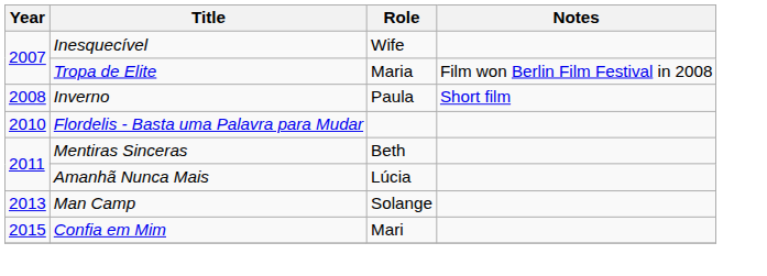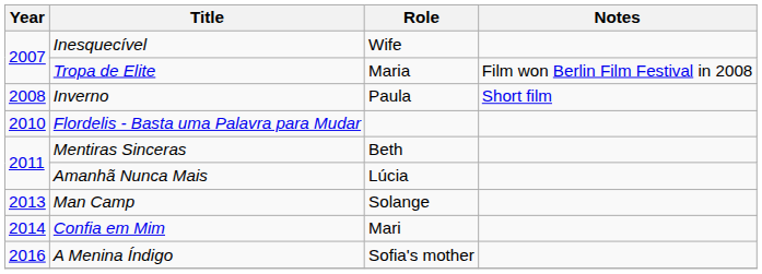 <table class="wikitable">
 <tr>
 <th>Year</th>
 <th>Title</th>
 <th>Role</th>
 <th>Notes</th>
 </tr>
 <tr>
 <td rowspan="2"><a href='#'>2007</a></td>
 <td><em>Inesquecível</em></td>
 <td>Wife</td>
 <td></td>
 </tr>
 <tr>
 <td><em><a href='#'>Tropa de Elite</a></em></td>
 <td>Maria</td>
 <td>Film won <a href='#'>Berlin Film Festival</a> in 2008</td>
 </tr>
 <tr>
 <td><a href='#'>2008</a></td>
 <td><em>Inverno</em></td>
 <td>Paula</td>
 <td><a href='#'>Short film</a></td>
 </tr>
 <tr>
 <td><a href='#'>2010</a></td>
 <td><em><a href='#'>Flordelis - Basta uma Palavra para Mudar</a></em></td>
 <td></td>
 <td></td>
 </tr>
 <tr>
 <td rowspan="2"><a href='#'>2011</a></td>
 <td><em>Mentiras Sinceras</em></td>
 <td>Beth</td>
 <td></td>
 </tr>
 <tr>
 <td><em>Amanhã Nunca Mais</em></td>
 <td>Lúcia</td>
 <td></td>
 </tr>
 <tr>
 <td><a href='#'>2013</a></td>
 <td><em>Man Camp</em></td>
 <td>Solange</td>
 <td></td>
 </tr>
 <tr>
-<td><a href='#'>2015</a></td>
+<td><a href='#'>2014</a></td>
 <td><em><a href='#'>Confia em Mim</a></em></td>
 <td>Mari</td>
 <td></td>
 </tr>
 <tr>
+<td><a href='#'>2016</a></td>
+<td><em>A Menina Índigo</em></td>
+<td>Sofia's mother</td>
+<td></td>
+</tr>
+<tr>
 </tr>
 </table>
